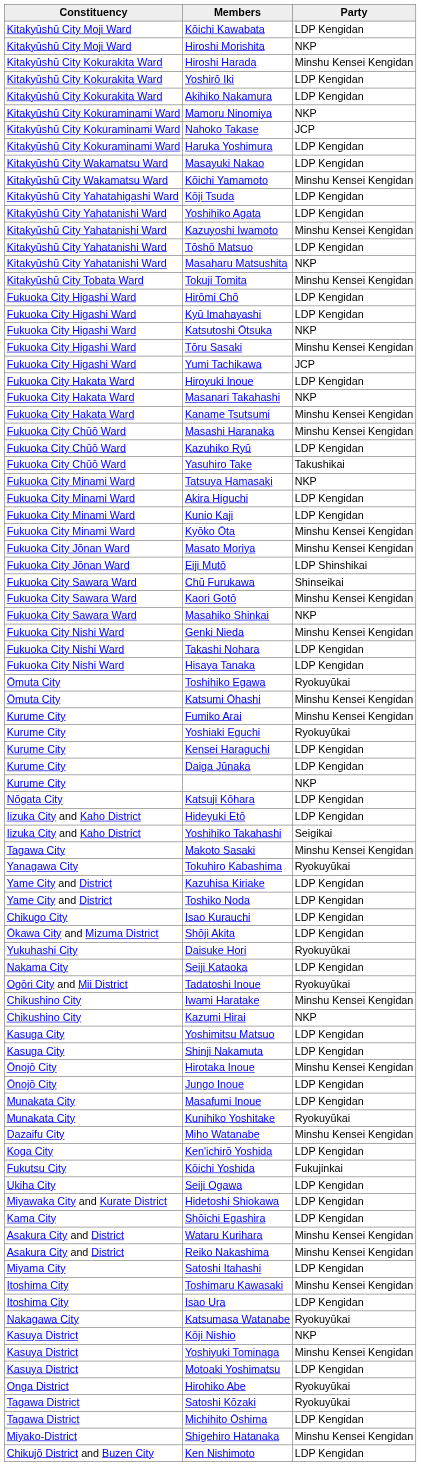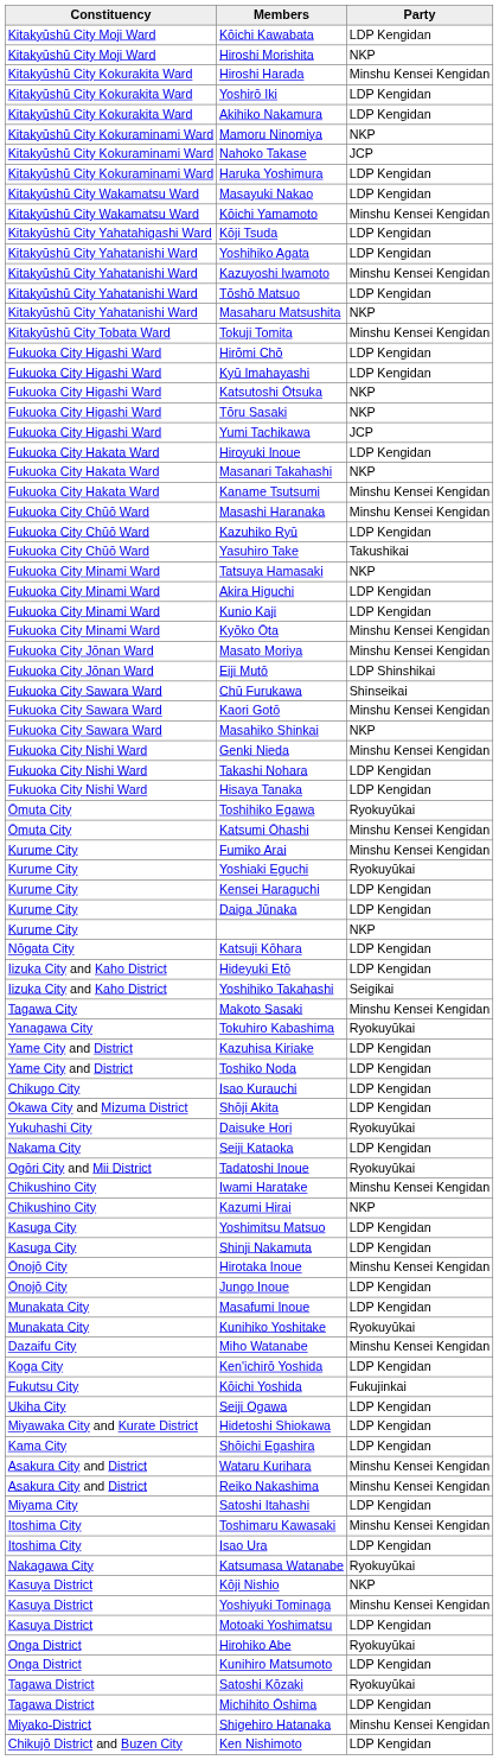 <table border="1" frame="box" rules="all" cellspacing="0" cellpadding="3">
 <tr style="background:#eee">
 <th>Constituency</th>
 <th>Members</th>
 <th>Party</th>
 </tr>
 <tr>
 <td><a href='#'>Kitakyūshū City Moji Ward</a></td>
 <td><a href='#'>Kōichi Kawabata</a></td>
 <td>LDP Kengidan</td>
 </tr>
 <tr>
 <td><a href='#'>Kitakyūshū City Moji Ward</a></td>
 <td><a href='#'>Hiroshi Morishita</a></td>
 <td>NKP</td>
 </tr>
 <tr>
 <td><a href='#'>Kitakyūshū City Kokurakita Ward</a></td>
 <td><a href='#'>Hiroshi Harada</a></td>
 <td>Minshu Kensei Kengidan</td>
 </tr>
 <tr>
 <td><a href='#'>Kitakyūshū City Kokurakita Ward</a></td>
 <td><a href='#'>Yoshirō Iki</a></td>
 <td>LDP Kengidan</td>
 </tr>
 <tr>
 <td><a href='#'>Kitakyūshū City Kokurakita Ward</a></td>
 <td><a href='#'>Akihiko Nakamura</a></td>
 <td>LDP Kengidan</td>
 </tr>
 <tr>
 <td><a href='#'>Kitakyūshū City Kokuraminami Ward</a></td>
 <td><a href='#'>Mamoru Ninomiya</a></td>
 <td>NKP</td>
 </tr>
 <tr>
 <td><a href='#'>Kitakyūshū City Kokuraminami Ward</a></td>
 <td><a href='#'>Nahoko Takase</a></td>
 <td>JCP</td>
 </tr>
 <tr>
 <td><a href='#'>Kitakyūshū City Kokuraminami Ward</a></td>
 <td><a href='#'>Haruka Yoshimura</a></td>
 <td>LDP Kengidan</td>
 </tr>
 <tr>
 <td><a href='#'>Kitakyūshū City Wakamatsu Ward</a></td>
 <td><a href='#'>Masayuki Nakao</a></td>
 <td>LDP Kengidan</td>
 </tr>
 <tr>
 <td><a href='#'>Kitakyūshū City Wakamatsu Ward</a></td>
 <td><a href='#'>Kōichi Yamamoto</a></td>
 <td>Minshu Kensei Kengidan</td>
 </tr>
 <tr>
 <td><a href='#'>Kitakyūshū City Yahatahigashi Ward</a></td>
 <td><a href='#'>Kōji Tsuda</a></td>
 <td>LDP Kengidan</td>
 </tr>
 <tr>
 <td><a href='#'>Kitakyūshū City Yahatanishi Ward</a></td>
 <td><a href='#'>Yoshihiko Agata</a></td>
 <td>LDP Kengidan</td>
 </tr>
 <tr>
 <td><a href='#'>Kitakyūshū City Yahatanishi Ward</a></td>
 <td><a href='#'>Kazuyoshi Iwamoto</a></td>
 <td>Minshu Kensei Kengidan</td>
 </tr>
 <tr>
 <td><a href='#'>Kitakyūshū City Yahatanishi Ward</a></td>
 <td><a href='#'>Tōshō Matsuo</a></td>
 <td>LDP Kengidan</td>
 </tr>
 <tr>
 <td><a href='#'>Kitakyūshū City Yahatanishi Ward</a></td>
 <td><a href='#'>Masaharu Matsushita</a></td>
 <td>NKP</td>
 </tr>
 <tr>
 <td><a href='#'>Kitakyūshū City Tobata Ward</a></td>
 <td><a href='#'>Tokuji Tomita</a></td>
 <td>Minshu Kensei Kengidan</td>
 </tr>
 <tr>
 <td><a href='#'>Fukuoka City Higashi Ward</a></td>
 <td><a href='#'>Hirōmi Chō</a></td>
 <td>LDP Kengidan</td>
 </tr>
 <tr>
 <td><a href='#'>Fukuoka City Higashi Ward</a></td>
 <td><a href='#'>Kyū Imahayashi</a></td>
 <td>LDP Kengidan</td>
 </tr>
 <tr>
 <td><a href='#'>Fukuoka City Higashi Ward</a></td>
 <td><a href='#'>Katsutoshi Ōtsuka</a></td>
 <td>NKP</td>
 </tr>
 <tr>
 <td><a href='#'>Fukuoka City Higashi Ward</a></td>
 <td><a href='#'>Tōru Sasaki</a></td>
-<td>Minshu Kensei Kengidan</td>
+<td>NKP</td>
 </tr>
 <tr>
 <td><a href='#'>Fukuoka City Higashi Ward</a></td>
 <td><a href='#'>Yumi Tachikawa</a></td>
 <td>JCP</td>
 </tr>
 <tr>
 <td><a href='#'>Fukuoka City Hakata Ward</a></td>
 <td><a href='#'>Hiroyuki Inoue</a></td>
 <td>LDP Kengidan</td>
 </tr>
 <tr>
 <td><a href='#'>Fukuoka City Hakata Ward</a></td>
 <td><a href='#'>Masanari Takahashi</a></td>
 <td>NKP</td>
 </tr>
 <tr>
 <td><a href='#'>Fukuoka City Hakata Ward</a></td>
 <td><a href='#'>Kaname Tsutsumi</a></td>
 <td>Minshu Kensei Kengidan</td>
 </tr>
 <tr>
 <td><a href='#'>Fukuoka City Chūō Ward</a></td>
 <td><a href='#'>Masashi Haranaka</a></td>
 <td>Minshu Kensei Kengidan</td>
 </tr>
 <tr>
 <td><a href='#'>Fukuoka City Chūō Ward</a></td>
 <td><a href='#'>Kazuhiko Ryū</a></td>
 <td>LDP Kengidan</td>
 </tr>
 <tr>
 <td><a href='#'>Fukuoka City Chūō Ward</a></td>
 <td><a href='#'>Yasuhiro Take</a></td>
 <td>Takushikai</td>
 </tr>
 <tr>
 <td><a href='#'>Fukuoka City Minami Ward</a></td>
 <td><a href='#'>Tatsuya Hamasaki</a></td>
 <td>NKP</td>
 </tr>
 <tr>
 <td><a href='#'>Fukuoka City Minami Ward</a></td>
 <td><a href='#'>Akira Higuchi</a></td>
 <td>LDP Kengidan</td>
 </tr>
 <tr>
 <td><a href='#'>Fukuoka City Minami Ward</a></td>
 <td><a href='#'>Kunio Kaji</a></td>
 <td>LDP Kengidan</td>
 </tr>
 <tr>
 <td><a href='#'>Fukuoka City Minami Ward</a></td>
 <td><a href='#'>Kyōko Ōta</a></td>
 <td>Minshu Kensei Kengidan</td>
 </tr>
 <tr>
 <td><a href='#'>Fukuoka City Jōnan Ward</a></td>
 <td><a href='#'>Masato Moriya</a></td>
 <td>Minshu Kensei Kengidan</td>
 </tr>
 <tr>
 <td><a href='#'>Fukuoka City Jōnan Ward</a></td>
 <td><a href='#'>Eiji Mutō</a></td>
 <td>LDP Shinshikai</td>
 </tr>
 <tr>
 <td><a href='#'>Fukuoka City Sawara Ward</a></td>
 <td><a href='#'>Chū Furukawa</a></td>
 <td>Shinseikai</td>
 </tr>
 <tr>
 <td><a href='#'>Fukuoka City Sawara Ward</a></td>
 <td><a href='#'>Kaori Gotō</a></td>
 <td>Minshu Kensei Kengidan</td>
 </tr>
 <tr>
 <td><a href='#'>Fukuoka City Sawara Ward</a></td>
 <td><a href='#'>Masahiko Shinkai</a></td>
 <td>NKP</td>
 </tr>
 <tr>
 <td><a href='#'>Fukuoka City Nishi Ward</a></td>
 <td><a href='#'>Genki Nieda</a></td>
 <td>Minshu Kensei Kengidan</td>
 </tr>
 <tr>
 <td><a href='#'>Fukuoka City Nishi Ward</a></td>
 <td><a href='#'>Takashi Nohara</a></td>
 <td>LDP Kengidan</td>
 </tr>
 <tr>
 <td><a href='#'>Fukuoka City Nishi Ward</a></td>
 <td><a href='#'>Hisaya Tanaka</a></td>
 <td>LDP Kengidan</td>
 </tr>
 <tr>
 <td><a href='#'>Ōmuta City</a></td>
 <td><a href='#'>Toshihiko Egawa</a></td>
 <td>Ryokuyūkai</td>
 </tr>
 <tr>
 <td><a href='#'>Ōmuta City</a></td>
 <td><a href='#'>Katsumi Ōhashi</a></td>
 <td>Minshu Kensei Kengidan</td>
 </tr>
 <tr>
 <td><a href='#'>Kurume City</a></td>
 <td><a href='#'>Fumiko Arai</a></td>
 <td>Minshu Kensei Kengidan</td>
 </tr>
 <tr>
 <td><a href='#'>Kurume City</a></td>
 <td><a href='#'>Yoshiaki Eguchi</a></td>
 <td>Ryokuyūkai</td>
 </tr>
 <tr>
 <td><a href='#'>Kurume City</a></td>
 <td><a href='#'>Kensei Haraguchi</a></td>
 <td>LDP Kengidan</td>
 </tr>
 <tr>
 <td><a href='#'>Kurume City</a></td>
 <td><a href='#'>Daiga Jūnaka</a></td>
 <td>LDP Kengidan</td>
 </tr>
 <tr>
 <td><a href='#'>Kurume City</a></td>
 <td></td>
 <td>NKP</td>
 </tr>
 <tr>
 <td><a href='#'>Nōgata City</a></td>
 <td><a href='#'>Katsuji Kōhara</a></td>
 <td>LDP Kengidan</td>
 </tr>
 <tr>
 <td><a href='#'>Iizuka City</a> and <a href='#'>Kaho District</a></td>
 <td><a href='#'>Hideyuki Etō</a></td>
 <td>LDP Kengidan</td>
 </tr>
 <tr>
 <td><a href='#'>Iizuka City</a> and <a href='#'>Kaho District</a></td>
 <td><a href='#'>Yoshihiko Takahashi</a></td>
 <td>Seigikai</td>
 </tr>
 <tr>
 <td><a href='#'>Tagawa City</a></td>
 <td><a href='#'>Makoto Sasaki</a></td>
 <td>Minshu Kensei Kengidan</td>
 </tr>
 <tr>
 <td><a href='#'>Yanagawa City</a></td>
 <td><a href='#'>Tokuhiro Kabashima</a></td>
 <td>Ryokuyūkai</td>
 </tr>
 <tr>
 <td><a href='#'>Yame City</a> and <a href='#'>District</a></td>
 <td><a href='#'>Kazuhisa Kiriake</a></td>
 <td>LDP Kengidan</td>
 </tr>
 <tr>
 <td><a href='#'>Yame City</a> and <a href='#'>District</a></td>
 <td><a href='#'>Toshiko Noda</a></td>
 <td>LDP Kengidan</td>
 </tr>
 <tr>
 <td><a href='#'>Chikugo City</a></td>
 <td><a href='#'>Isao Kurauchi</a></td>
 <td>LDP Kengidan</td>
 </tr>
 <tr>
 <td><a href='#'>Ōkawa City</a> and <a href='#'>Mizuma District</a></td>
 <td><a href='#'>Shōji Akita</a></td>
 <td>LDP Kengidan</td>
 </tr>
 <tr>
 <td><a href='#'>Yukuhashi City</a></td>
 <td><a href='#'>Daisuke Hori</a></td>
 <td>Ryokuyūkai</td>
 </tr>
 <tr>
 <td><a href='#'>Nakama City</a></td>
 <td><a href='#'>Seiji Kataoka</a></td>
 <td>LDP Kengidan</td>
 </tr>
 <tr>
 <td><a href='#'>Ogōri City</a> and <a href='#'>Mii District</a></td>
 <td><a href='#'>Tadatoshi Inoue</a></td>
 <td>Ryokuyūkai</td>
 </tr>
 <tr>
 <td><a href='#'>Chikushino City</a></td>
 <td><a href='#'>Iwami Haratake</a></td>
 <td>Minshu Kensei Kengidan</td>
 </tr>
 <tr>
 <td><a href='#'>Chikushino City</a></td>
 <td><a href='#'>Kazumi Hirai</a></td>
 <td>NKP</td>
 </tr>
 <tr>
 <td><a href='#'>Kasuga City</a></td>
 <td><a href='#'>Yoshimitsu Matsuo</a></td>
 <td>LDP Kengidan</td>
 </tr>
 <tr>
 <td><a href='#'>Kasuga City</a></td>
 <td><a href='#'>Shinji Nakamuta</a></td>
 <td>LDP Kengidan</td>
 </tr>
 <tr>
 <td><a href='#'>Ōnojō City</a></td>
 <td><a href='#'>Hirotaka Inoue</a></td>
 <td>Minshu Kensei Kengidan</td>
 </tr>
 <tr>
 <td><a href='#'>Ōnojō City</a></td>
 <td><a href='#'>Jungo Inoue</a></td>
 <td>LDP Kengidan</td>
 </tr>
 <tr>
 <td><a href='#'>Munakata City</a></td>
 <td><a href='#'>Masafumi Inoue</a></td>
 <td>LDP Kengidan</td>
 </tr>
 <tr>
 <td><a href='#'>Munakata City</a></td>
 <td><a href='#'>Kunihiko Yoshitake</a></td>
 <td>Ryokuyūkai</td>
 </tr>
 <tr>
 <td><a href='#'>Dazaifu City</a></td>
 <td><a href='#'>Miho Watanabe</a></td>
 <td>Minshu Kensei Kengidan</td>
 </tr>
 <tr>
 <td><a href='#'>Koga City</a></td>
 <td><a href='#'>Ken'ichirō Yoshida</a></td>
 <td>LDP Kengidan</td>
 </tr>
 <tr>
 <td><a href='#'>Fukutsu City</a></td>
 <td><a href='#'>Kōichi Yoshida</a></td>
 <td>Fukujinkai</td>
 </tr>
 <tr>
 <td><a href='#'>Ukiha City</a></td>
 <td><a href='#'>Seiji Ogawa</a></td>
 <td>LDP Kengidan</td>
 </tr>
 <tr>
 <td><a href='#'>Miyawaka City</a> and <a href='#'>Kurate District</a></td>
 <td><a href='#'>Hidetoshi Shiokawa</a></td>
 <td>LDP Kengidan</td>
 </tr>
 <tr>
 <td><a href='#'>Kama City</a></td>
 <td><a href='#'>Shōichi Egashira</a></td>
 <td>LDP Kengidan</td>
 </tr>
 <tr>
 <td><a href='#'>Asakura City</a> and <a href='#'>District</a></td>
 <td><a href='#'>Wataru Kurihara</a></td>
 <td>Minshu Kensei Kengidan</td>
 </tr>
 <tr>
 <td><a href='#'>Asakura City</a> and <a href='#'>District</a></td>
 <td><a href='#'>Reiko Nakashima</a></td>
 <td>Minshu Kensei Kengidan</td>
 </tr>
 <tr>
 <td><a href='#'>Miyama City</a></td>
 <td><a href='#'>Satoshi Itahashi</a></td>
 <td>LDP Kengidan</td>
 </tr>
 <tr>
 <td><a href='#'>Itoshima City</a></td>
 <td><a href='#'>Toshimaru Kawasaki</a></td>
 <td>Minshu Kensei Kengidan</td>
 </tr>
 <tr>
 <td><a href='#'>Itoshima City</a></td>
 <td><a href='#'>Isao Ura</a></td>
 <td>LDP Kengidan</td>
 </tr>
 <tr>
 <td><a href='#'>Nakagawa City</a></td>
 <td><a href='#'>Katsumasa Watanabe</a></td>
 <td>Ryokuyūkai</td>
 </tr>
 <tr>
 <td><a href='#'>Kasuya District</a></td>
 <td><a href='#'>Kōji Nishio</a></td>
 <td>NKP</td>
 </tr>
 <tr>
 <td><a href='#'>Kasuya District</a></td>
 <td><a href='#'>Yoshiyuki Tominaga</a></td>
 <td>Minshu Kensei Kengidan</td>
 </tr>
 <tr>
 <td><a href='#'>Kasuya District</a></td>
 <td><a href='#'>Motoaki Yoshimatsu</a></td>
 <td>LDP Kengidan</td>
 </tr>
 <tr>
 <td><a href='#'>Onga District</a></td>
 <td><a href='#'>Hirohiko Abe</a></td>
 <td>Ryokuyūkai</td>
 </tr>
 <tr>
+<td><a href='#'>Onga District</a></td>
+<td><a href='#'>Kunihiro Matsumoto</a></td>
+<td>LDP Kengidan</td>
+</tr>
+<tr>
 <td><a href='#'>Tagawa District</a></td>
 <td><a href='#'>Satoshi Kōzaki</a></td>
 <td>Ryokuyūkai</td>
 </tr>
 <tr>
 <td><a href='#'>Tagawa District</a></td>
 <td><a href='#'>Michihito Ōshima</a></td>
 <td>LDP Kengidan</td>
 </tr>
 <tr>
 <td><a href='#'>Miyako-District</a></td>
 <td><a href='#'>Shigehiro Hatanaka</a></td>
 <td>Minshu Kensei Kengidan</td>
 </tr>
 <tr>
 <td><a href='#'>Chikujō District</a> and <a href='#'>Buzen City</a></td>
 <td><a href='#'>Ken Nishimoto</a></td>
 <td>LDP Kengidan</td>
 </tr>
 </table>
